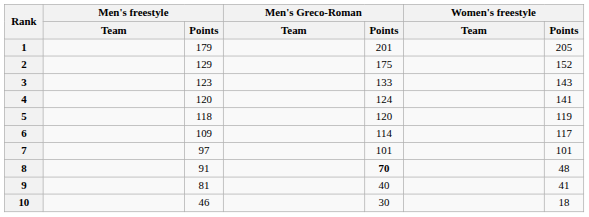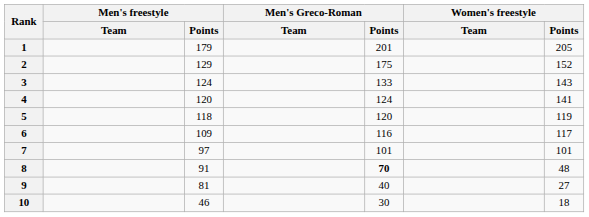 <table class="wikitable" style="text-align:center;">
 <tr>
 <th width=50 rowspan="2">Rank</th>
 <th colspan="2">Men's freestyle</th>
 <th colspan="2">Men's Greco-Roman</th>
 <th colspan="2">Women's freestyle</th>
 </tr>
 <tr>
 <th width=200>Team</th>
 <th width=50>Points</th>
 <th width=200>Team</th>
 <th width=50>Points</th>
 <th width=200>Team</th>
 <th width=50>Points</th>
 </tr>
 <tr>
 <th>1</th>
 <td align=left></td>
 <td>179</td>
 <td align=left></td>
 <td>201</td>
 <td align=left></td>
 <td>205</td>
 </tr>
 <tr>
 <th>2</th>
 <td align=left></td>
 <td>129</td>
 <td align=left></td>
 <td>175</td>
 <td align=left></td>
 <td>152</td>
 </tr>
 <tr>
 <th>3</th>
 <td align=left></td>
-<td>123</td>
+<td>124</td>
 <td align=left></td>
 <td>133</td>
 <td align=left></td>
 <td>143</td>
 </tr>
 <tr>
 <th>4</th>
 <td align=left></td>
 <td>120</td>
 <td align=left></td>
 <td>124</td>
 <td align=left></td>
 <td>141</td>
 </tr>
 <tr>
 <th>5</th>
 <td align=left></td>
 <td>118</td>
 <td align=left></td>
 <td>120</td>
 <td align=left></td>
 <td>119</td>
 </tr>
 <tr>
 <th>6</th>
 <td align=left></td>
 <td>109</td>
 <td align=left></td>
-<td>114</td>
+<td>116</td>
 <td align=left></td>
 <td>117</td>
 </tr>
 <tr>
 <th>7</th>
 <td align=left></td>
 <td>97</td>
 <td align=left></td>
 <td>101</td>
 <td align=left></td>
 <td>101</td>
 </tr>
 <tr>
 <th>8</th>
 <td align=left></td>
 <td>91</td>
 <td align=left></td>
 <td><strong>70</strong></td>
 <td align=left></td>
 <td>48</td>
 </tr>
 <tr>
 <th>9</th>
 <td align=left></td>
 <td>81</td>
 <td align=left></td>
 <td>40</td>
 <td align=left></td>
-<td>41</td>
+<td>27</td>
 </tr>
 <tr>
 <th>10</th>
 <td align=left></td>
 <td>46</td>
 <td align=left></td>
 <td>30</td>
 <td align=left></td>
 <td>18</td>
 </tr>
 </table>
